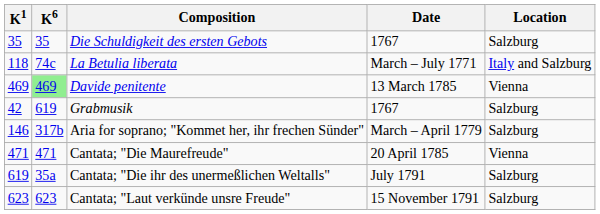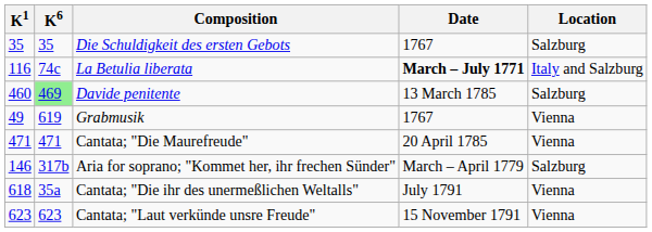 <table class="wikitable sortable">
 <tr>
 <th>K<sup>1</sup></th>
 <th>K<sup>6</sup></th>
 <th>Composition</th>
 <th>Date</th>
 <th>Location</th>
 </tr>
 <tr>
 <td><a href='#'>35</a></td>
 <td><a href='#'>35</a></td>
 <td><em><a href='#'>Die Schuldigkeit des ersten Gebots</a></em></td>
 <td>1767</td>
 <td>Salzburg</td>
 </tr>
 <tr>
-<td><a href='#'>118</a></td>
+<td><a href='#'>116</a></td>
 <td><a href='#'>74c</a></td>
 <td><em><a href='#'>La Betulia liberata</a></em></td>
-<td>March – July 1771</td>
+<td><strong>March – July 1771</strong></td>
 <td><a href='#'>Italy</a> and Salzburg</td>
 </tr>
 <tr>
-<td><a href='#'>469</a></td>
+<td><a href='#'>460</a></td>
 <td style="background: lightgreen;"><a href='#'>469</a></td>
 <td><em><a href='#'>Davide penitente</a></em></td>
 <td>13 March 1785</td>
+<td>Salzburg</td>
+</tr>
+<tr>
+<td><a href='#'>49</a></td>
+<td><a href='#'>619</a></td>
+<td><em>Grabmusik</em></td>
+<td>1767</td>
 <td>Vienna</td>
 </tr>
 <tr>
-<td><a href='#'>42</a></td>
-<td><a href='#'>619</a></td>
-<td><em>Grabmusik</em></td>
-<td>1767</td>
-<td>Salzburg</td>
+<td><a href='#'>471</a></td>
+<td><a href='#'>471</a></td>
+<td>Cantata; "Die Maurefreude"</td>
+<td>20 April 1785</td>
+<td>Vienna</td>
 </tr>
 <tr>
 <td><a href='#'>146</a></td>
 <td><a href='#'>317b</a></td>
 <td>Aria for soprano; "Kommet her, ihr frechen Sünder"</td>
 <td>March – April 1779</td>
 <td>Salzburg</td>
 </tr>
 <tr>
-<td><a href='#'>471</a></td>
-<td><a href='#'>471</a></td>
-<td>Cantata; "Die Maurefreude"</td>
-<td>20 April 1785</td>
-<td>Vienna</td>
-</tr>
-<tr>
-<td><a href='#'>619</a></td>
+<td><a href='#'>618</a></td>
 <td><a href='#'>35a</a></td>
 <td>Cantata; "Die ihr des unermeßlichen Weltalls"</td>
 <td>July 1791</td>
-<td>Salzburg</td>
+<td>Vienna</td>
 </tr>
 <tr>
 <td><a href='#'>623</a></td>
 <td><a href='#'>623</a></td>
 <td>Cantata; "Laut verkünde unsre Freude"</td>
 <td>15 November 1791</td>
-<td>Salzburg</td>
+<td>Vienna</td>
 </tr>
 </table>
